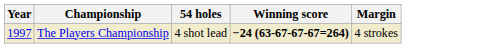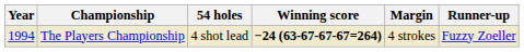 <table class="wikitable">
 <tr>
 <th>Year</th>
 <th>Championship</th>
 <th>54 holes</th>
 <th>Winning score</th>
 <th>Margin</th>
+<th>Runner-up</th>
 </tr>
 <tr style="background:#f2ecce;">
-<td><a href='#'>1997</a></td>
+<td><a href='#'>1994</a></td>
 <td><a href='#'>The Players Championship</a></td>
 <td>4 shot lead</td>
 <td><strong>−24 (63-67-67-67=264)</strong></td>
 <td>4 strokes</td>
+<td> <a href='#'>Fuzzy Zoeller</a></td>
 </tr>
 </table>
